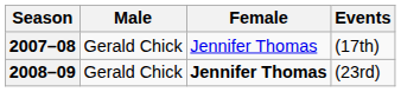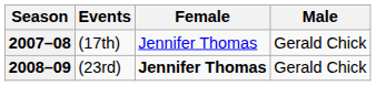 <table class="wikitable">
 <tr>
 <th scope="col">Season</th>
+<th scope="col">Events</th>
+<th scope="col">Female</th>
 <th scope="col">Male</th>
-<th scope="col">Female</th>
-<th scope="col">Events</th>
 </tr>
 <tr>
 <th scope="row">2007–08</th>
+<td> (17th)</td>
+<td><a href='#'>Jennifer Thomas</a></td>
 <td>Gerald Chick</td>
-<td><a href='#'>Jennifer Thomas</a></td>
-<td> (17th)</td>
 </tr>
 <tr>
 <th scope="row">2008–09</th>
+<td> (23rd)</td>
+<td><strong>Jennifer Thomas</strong></td>
 <td>Gerald Chick</td>
-<td><strong>Jennifer Thomas</strong></td>
-<td> (23rd)</td>
 </tr>
 </table>
